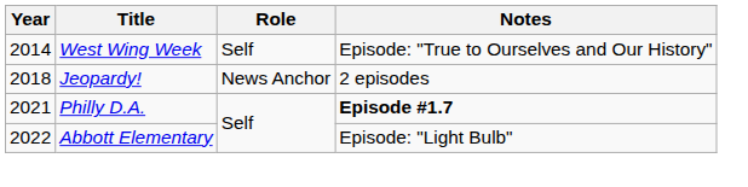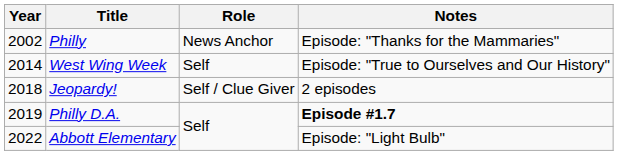 <table class="wikitable sortable">
 <tr>
 <th>Year</th>
 <th>Title</th>
 <th>Role</th>
 <th>Notes</th>
+</tr>
+<tr>
+<td>2002</td>
+<td><a href='#'><em>Philly</em></a></td>
+<td>News Anchor</td>
+<td>Episode: "Thanks for the Mammaries"</td>
 </tr>
 <tr>
 <td>2014</td>
 <td><em><a href='#'>West Wing Week</a></em></td>
 <td>Self</td>
 <td>Episode: "True to Ourselves and Our History"</td>
 </tr>
 <tr>
 <td>2018</td>
 <td><em><a href='#'>Jeopardy!</a></em></td>
-<td>News Anchor</td>
+<td>Self / Clue Giver</td>
 <td>2 episodes</td>
 </tr>
 <tr>
-<td>2021</td>
+<td>2019</td>
 <td><em><a href='#'>Philly D.A.</a></em></td>
 <td rowspan="2">Self</td>
 <td><strong>Episode #1.7</strong></td>
 </tr>
 <tr>
 <td>2022</td>
 <td><em><a href='#'>Abbott Elementary</a></em></td>
 <td>Episode: "Light Bulb"</td>
 </tr>
 </table>
